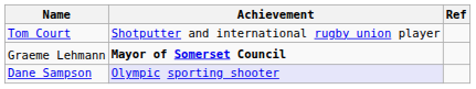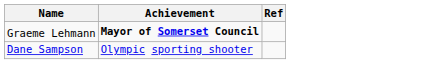 <table class="wikitable">
 <tr>
 <th>Name</th>
 <th>Achievement</th>
 <th>Ref</th>
-</tr>
-<tr>
-<td><a href='#'>Tom Court</a></td>
-<td><a href='#'>Shotputter</a> and international <a href='#'>rugby union</a> player</td>
-<td></td>
 </tr>
 <tr>
 <td>Graeme Lehmann<sup></sup></td>
 <td><strong>Mayor of <a href='#'>Somerset</a> Council</strong></td>
 <td></td>
 </tr>
 <tr>
 <td><a href='#'>Dane Sampson</a></td>
-<td style="background: lavender;"><a href='#'>Olympic</a> <a href='#'>sporting shooter</a></td>
+<td><a href='#'>Olympic</a> <a href='#'>sporting shooter</a></td>
 <td></td>
 </tr>
 </table>
